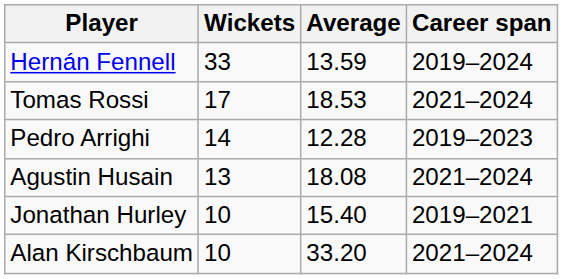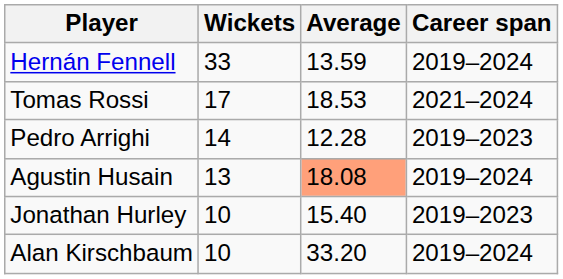 <table class="wikitable">
 <tr>
 <th>Player</th>
 <th>Wickets</th>
 <th>Average</th>
 <th>Career span</th>
 </tr>
 <tr>
 <td><a href='#'>Hernán Fennell</a></td>
 <td>33</td>
 <td>13.59</td>
 <td>2019–2024</td>
 </tr>
 <tr>
 <td>Tomas Rossi</td>
 <td>17</td>
 <td>18.53</td>
 <td>2021–2024</td>
 </tr>
 <tr>
 <td>Pedro Arrighi</td>
 <td>14</td>
 <td>12.28</td>
 <td>2019–2023</td>
 </tr>
 <tr>
 <td>Agustin Husain</td>
 <td>13</td>
-<td>18.08</td>
-<td>2021–2024</td>
+<td style="background: lightsalmon;">18.08</td>
+<td>2019–2024</td>
 </tr>
 <tr>
 <td>Jonathan Hurley</td>
 <td>10</td>
 <td>15.40</td>
-<td>2019–2021</td>
+<td>2019–2023</td>
 </tr>
 <tr>
 <td>Alan Kirschbaum</td>
 <td>10</td>
 <td>33.20</td>
-<td>2021–2024</td>
+<td>2019–2024</td>
 </tr>
 </table>
